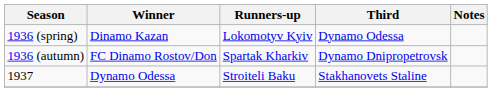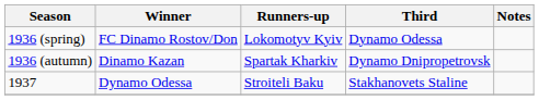 <table class="wikitable">
 <tr>
 <th>Season</th>
 <th>Winner</th>
 <th>Runners-up</th>
 <th>Third</th>
 <th>Notes</th>
 </tr>
 <tr>
 <td><a href='#'>1936</a> (spring)</td>
-<td><a href='#'>Dinamo Kazan</a></td>
+<td><a href='#'>FC Dinamo Rostov/Don</a></td>
 <td><a href='#'>Lokomotyv Kyiv</a></td>
 <td><a href='#'>Dynamo Odessa</a></td>
 <td></td>
 </tr>
 <tr>
 <td><a href='#'>1936</a> (autumn)</td>
-<td><a href='#'>FC Dinamo Rostov/Don</a></td>
+<td><a href='#'>Dinamo Kazan</a></td>
 <td><a href='#'>Spartak Kharkiv</a></td>
 <td><a href='#'>Dynamo Dnipropetrovsk</a></td>
 <td></td>
 </tr>
 <tr>
 <td>1937</td>
 <td><a href='#'>Dynamo Odessa</a></td>
 <td><a href='#'>Stroiteli Baku</a></td>
 <td><a href='#'>Stakhanovets Staline</a></td>
 <td></td>
 </tr>
 <tr>
 </tr>
 </table>
